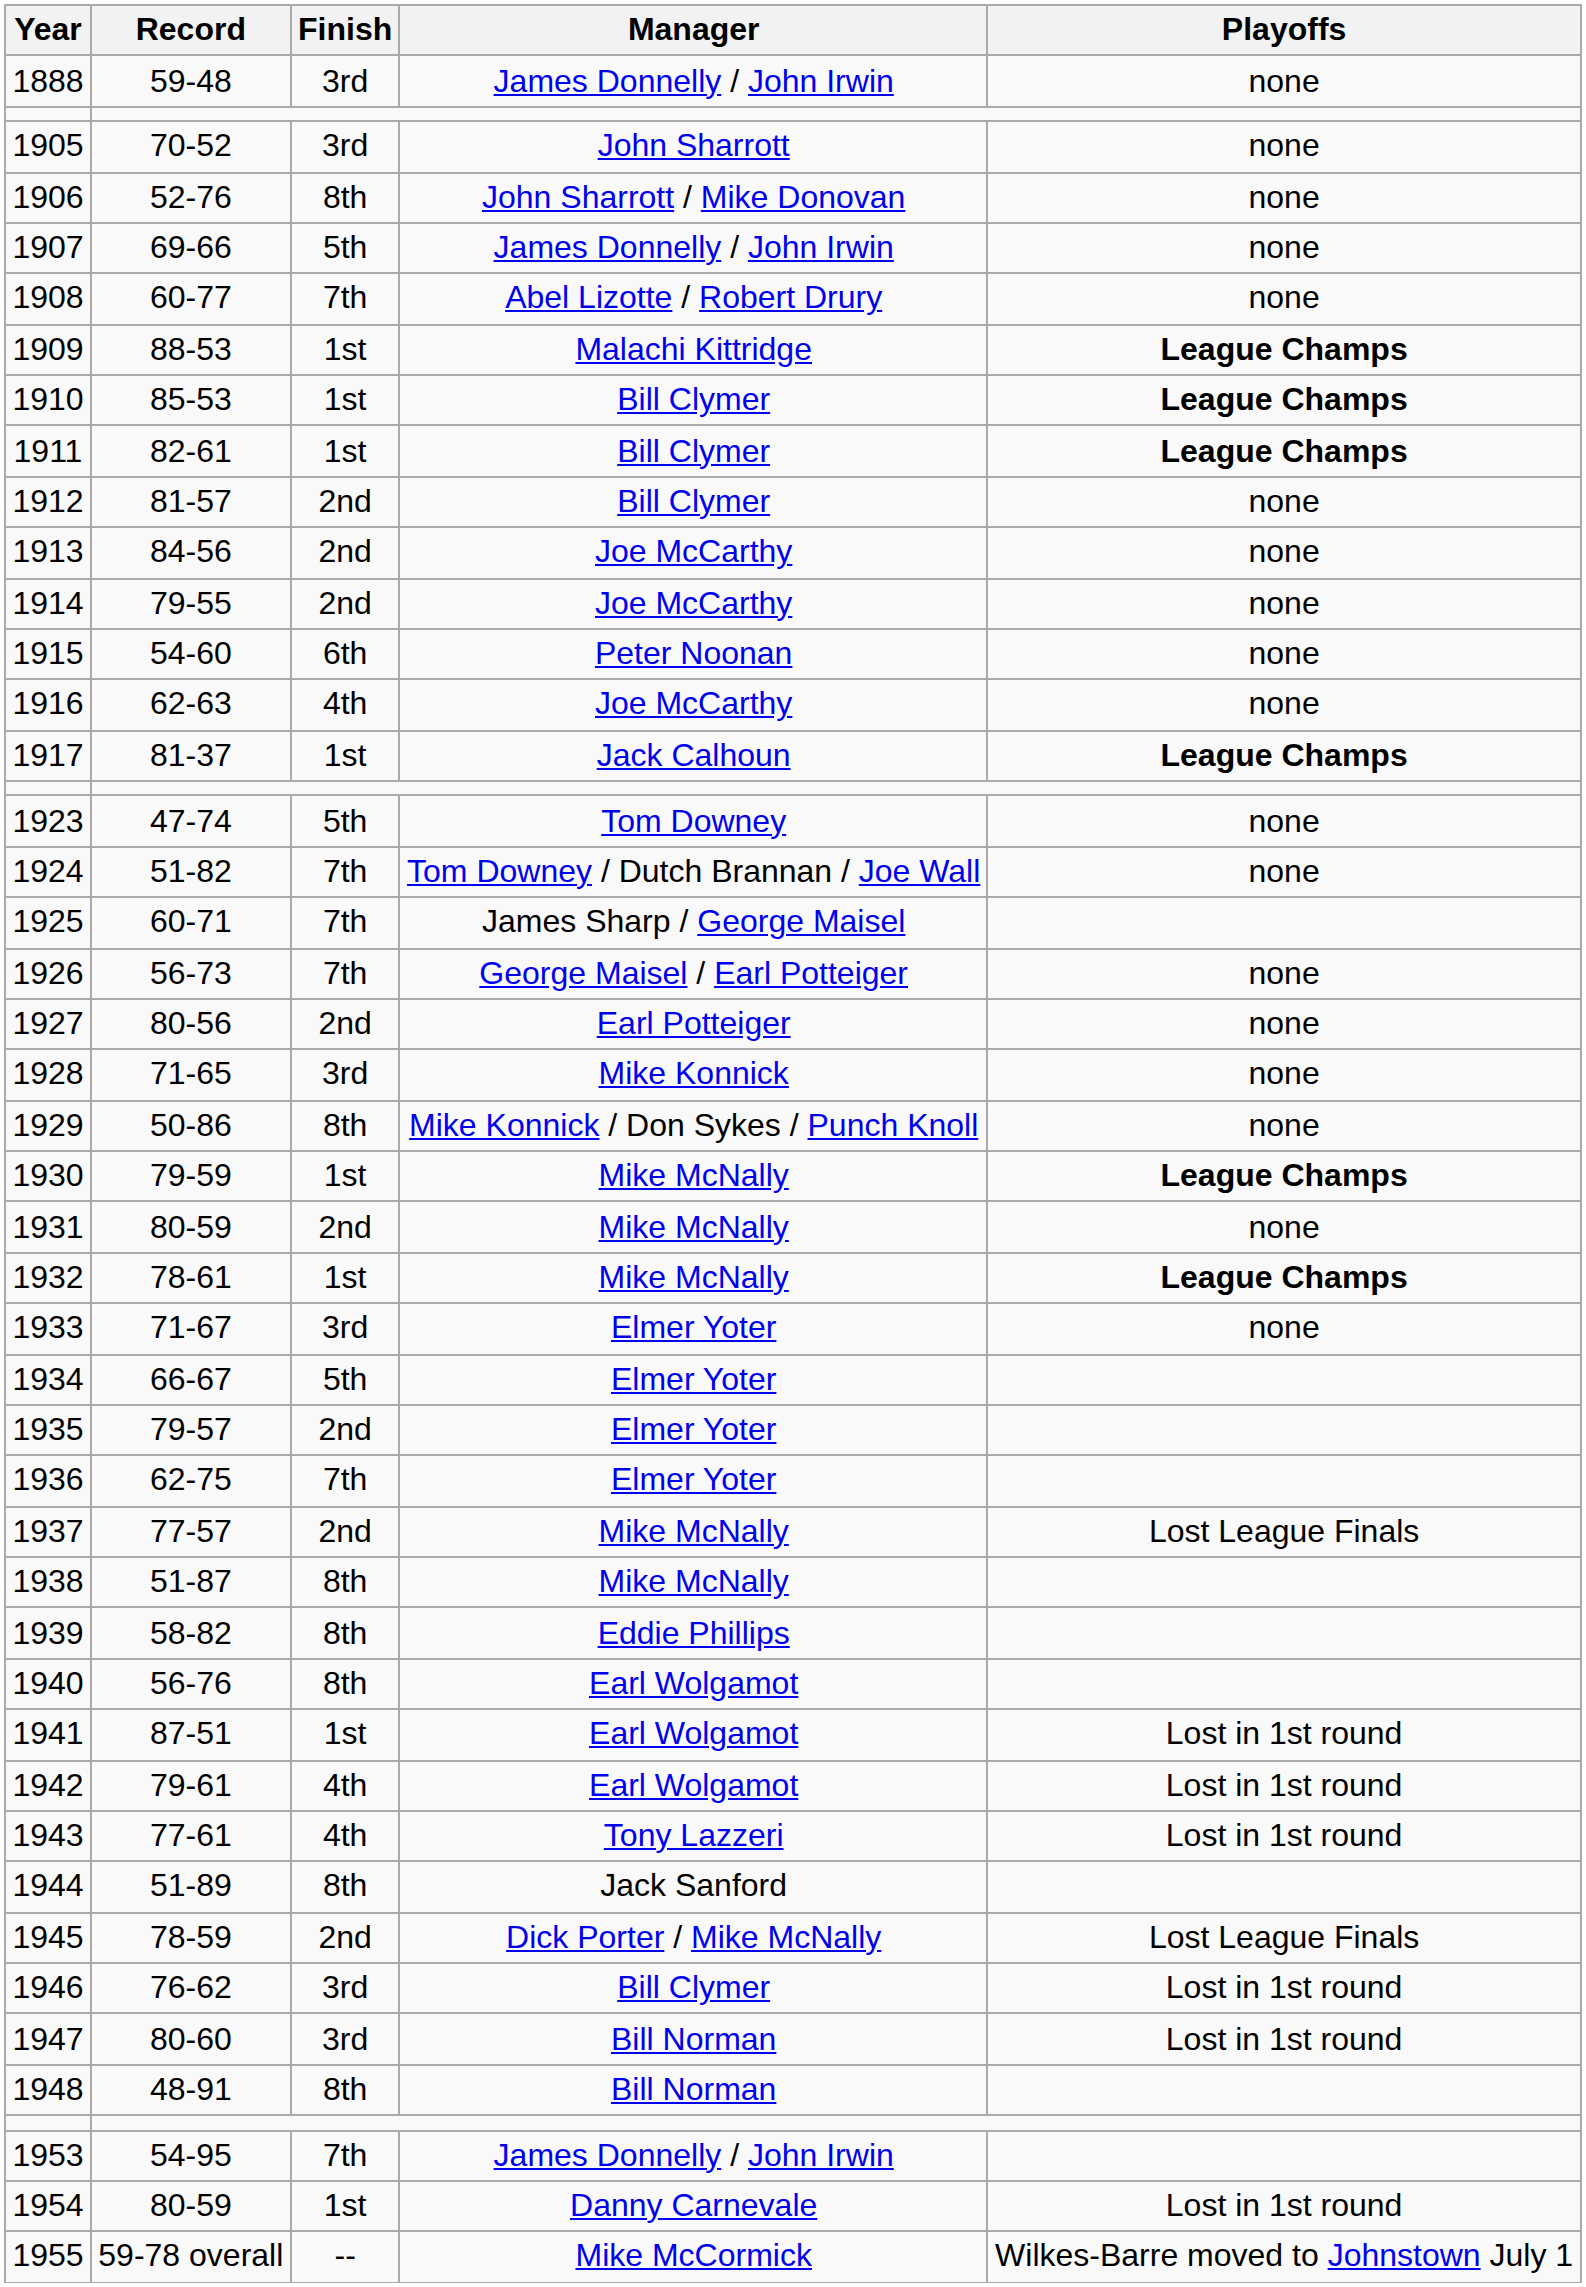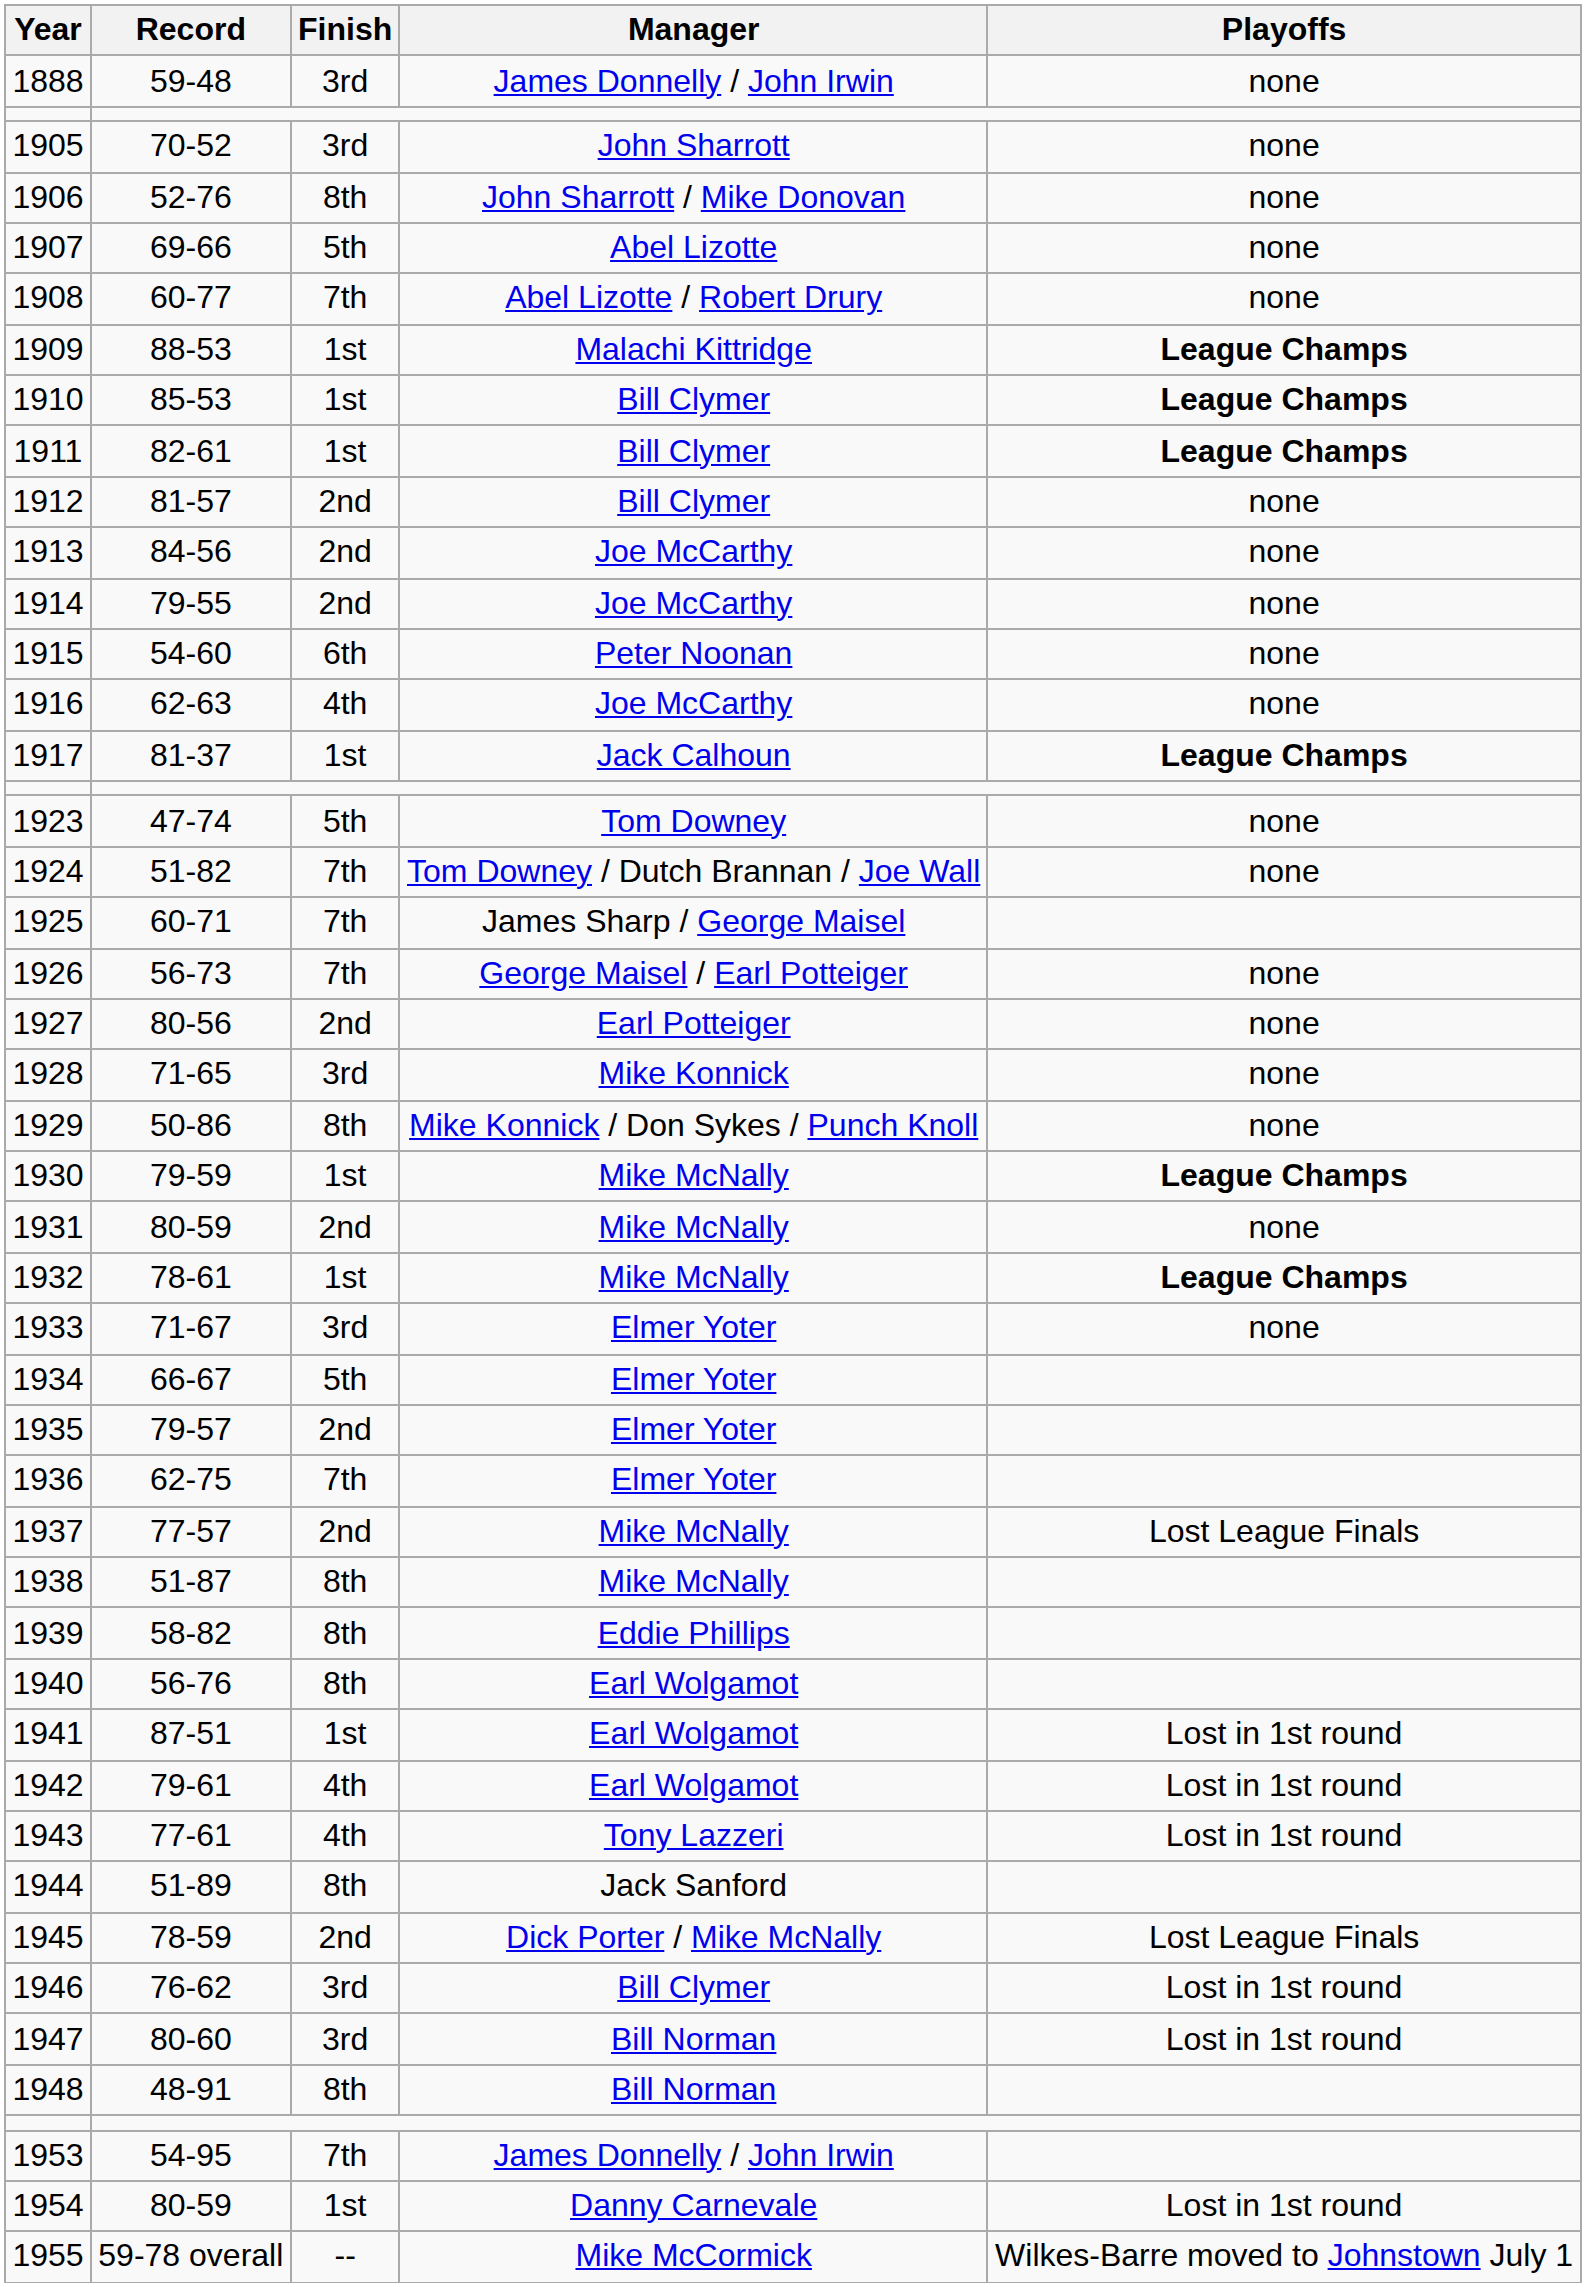 <table class="wikitable" style="text-align:center">
 <tr>
 <th>Year</th>
 <th>Record</th>
 <th>Finish</th>
 <th>Manager</th>
 <th>Playoffs</th>
 </tr>
 <tr>
 <td>1888</td>
 <td>59-48</td>
 <td>3rd</td>
 <td><a href='#'>James Donnelly</a> / <a href='#'>John Irwin</a></td>
 <td>none</td>
 </tr>
 <tr>
 <td></td>
 </tr>
 <tr>
 <td>1905</td>
 <td>70-52</td>
 <td>3rd</td>
 <td><a href='#'>John Sharrott</a></td>
 <td>none</td>
 </tr>
 <tr>
 <td>1906</td>
 <td>52-76</td>
 <td>8th</td>
 <td><a href='#'>John Sharrott</a> / <a href='#'>Mike Donovan</a></td>
 <td>none</td>
 </tr>
 <tr>
 <td>1907</td>
 <td>69-66</td>
 <td>5th</td>
-<td><a href='#'>James Donnelly</a> / <a href='#'>John Irwin</a></td>
+<td><a href='#'>Abel Lizotte</a></td>
 <td>none</td>
 </tr>
 <tr>
 <td>1908</td>
 <td>60-77</td>
 <td>7th</td>
 <td><a href='#'>Abel Lizotte</a> / <a href='#'>Robert Drury</a></td>
 <td>none</td>
 </tr>
 <tr>
 <td>1909</td>
 <td>88-53</td>
 <td>1st</td>
 <td><a href='#'>Malachi Kittridge</a></td>
 <td><strong>League Champs</strong></td>
 </tr>
 <tr>
 <td>1910</td>
 <td>85-53</td>
 <td>1st</td>
 <td><a href='#'>Bill Clymer</a></td>
 <td><strong>League Champs</strong></td>
 </tr>
 <tr>
 <td>1911</td>
 <td>82-61</td>
 <td>1st</td>
 <td><a href='#'>Bill Clymer</a></td>
 <td><strong>League Champs</strong></td>
 </tr>
 <tr>
 <td>1912</td>
 <td>81-57</td>
 <td>2nd</td>
 <td><a href='#'>Bill Clymer</a></td>
 <td>none</td>
 </tr>
 <tr>
 <td>1913</td>
 <td>84-56</td>
 <td>2nd</td>
 <td><a href='#'>Joe McCarthy</a></td>
 <td>none</td>
 </tr>
 <tr>
 <td>1914</td>
 <td>79-55</td>
 <td>2nd</td>
 <td><a href='#'>Joe McCarthy</a></td>
 <td>none</td>
 </tr>
 <tr>
 <td>1915</td>
 <td>54-60</td>
 <td>6th</td>
 <td><a href='#'>Peter Noonan</a></td>
 <td>none</td>
 </tr>
 <tr>
 <td>1916</td>
 <td>62-63</td>
 <td>4th</td>
 <td><a href='#'>Joe McCarthy</a></td>
 <td>none</td>
 </tr>
 <tr>
 <td>1917</td>
 <td>81-37</td>
 <td>1st</td>
 <td><a href='#'>Jack Calhoun</a></td>
 <td><strong>League Champs</strong></td>
 </tr>
 <tr>
 <td></td>
 </tr>
 <tr>
 <td>1923</td>
 <td>47-74</td>
 <td>5th</td>
 <td><a href='#'>Tom Downey</a></td>
 <td>none</td>
 </tr>
 <tr>
 <td>1924</td>
 <td>51-82</td>
 <td>7th</td>
 <td><a href='#'>Tom Downey</a> / Dutch Brannan / <a href='#'>Joe Wall</a></td>
 <td>none</td>
 </tr>
 <tr>
 <td>1925</td>
 <td>60-71</td>
 <td>7th</td>
 <td>James Sharp / <a href='#'>George Maisel</a></td>
 <td></td>
 </tr>
 <tr>
 <td>1926</td>
 <td>56-73</td>
 <td>7th</td>
 <td><a href='#'>George Maisel</a> / <a href='#'>Earl Potteiger</a></td>
 <td>none</td>
 </tr>
 <tr>
 <td>1927</td>
 <td>80-56</td>
 <td>2nd</td>
 <td><a href='#'>Earl Potteiger</a></td>
 <td>none</td>
 </tr>
 <tr>
 <td>1928</td>
 <td>71-65</td>
 <td>3rd</td>
 <td><a href='#'>Mike Konnick</a></td>
 <td>none</td>
 </tr>
 <tr>
 <td>1929</td>
 <td>50-86</td>
 <td>8th</td>
 <td><a href='#'>Mike Konnick</a> / Don Sykes / <a href='#'>Punch Knoll</a></td>
 <td>none</td>
 </tr>
 <tr>
 <td>1930</td>
 <td>79-59</td>
 <td>1st</td>
 <td><a href='#'>Mike McNally</a></td>
 <td><strong>League Champs</strong></td>
 </tr>
 <tr>
 <td>1931</td>
 <td>80-59</td>
 <td>2nd</td>
 <td><a href='#'>Mike McNally</a></td>
 <td>none</td>
 </tr>
 <tr>
 <td>1932</td>
 <td>78-61</td>
 <td>1st</td>
 <td><a href='#'>Mike McNally</a></td>
 <td><strong>League Champs</strong></td>
 </tr>
 <tr>
 <td>1933</td>
 <td>71-67</td>
 <td>3rd</td>
 <td><a href='#'>Elmer Yoter</a></td>
 <td>none</td>
 </tr>
 <tr>
 <td>1934</td>
 <td>66-67</td>
 <td>5th</td>
 <td><a href='#'>Elmer Yoter</a></td>
 <td></td>
 </tr>
 <tr>
 <td>1935</td>
 <td>79-57</td>
 <td>2nd</td>
 <td><a href='#'>Elmer Yoter</a></td>
 <td></td>
 </tr>
 <tr>
 <td>1936</td>
 <td>62-75</td>
 <td>7th</td>
 <td><a href='#'>Elmer Yoter</a></td>
 <td></td>
 </tr>
 <tr>
 <td>1937</td>
 <td>77-57</td>
 <td>2nd</td>
 <td><a href='#'>Mike McNally</a></td>
 <td>Lost League Finals</td>
 </tr>
 <tr>
 <td>1938</td>
 <td>51-87</td>
 <td>8th</td>
 <td><a href='#'>Mike McNally</a></td>
 <td></td>
 </tr>
 <tr>
 <td>1939</td>
 <td>58-82</td>
 <td>8th</td>
 <td><a href='#'>Eddie Phillips</a></td>
 <td></td>
 </tr>
 <tr>
 <td>1940</td>
 <td>56-76</td>
 <td>8th</td>
 <td><a href='#'>Earl Wolgamot</a></td>
 <td></td>
 </tr>
 <tr>
 <td>1941</td>
 <td>87-51</td>
 <td>1st</td>
 <td><a href='#'>Earl Wolgamot</a></td>
 <td>Lost in 1st round</td>
 </tr>
 <tr>
 <td>1942</td>
 <td>79-61</td>
 <td>4th</td>
 <td><a href='#'>Earl Wolgamot</a></td>
 <td>Lost in 1st round</td>
 </tr>
 <tr>
 <td>1943</td>
 <td>77-61</td>
 <td>4th</td>
 <td><a href='#'>Tony Lazzeri</a></td>
 <td>Lost in 1st round</td>
 </tr>
 <tr>
 <td>1944</td>
 <td>51-89</td>
 <td>8th</td>
 <td>Jack Sanford</td>
 <td></td>
 </tr>
 <tr>
 <td>1945</td>
 <td>78-59</td>
 <td>2nd</td>
 <td><a href='#'>Dick Porter</a> / <a href='#'>Mike McNally</a></td>
 <td>Lost League Finals</td>
 </tr>
 <tr>
 <td>1946</td>
 <td>76-62</td>
 <td>3rd</td>
 <td><a href='#'>Bill Clymer</a></td>
 <td>Lost in 1st round</td>
 </tr>
 <tr>
 <td>1947</td>
 <td>80-60</td>
 <td>3rd</td>
 <td><a href='#'>Bill Norman</a></td>
 <td>Lost in 1st round</td>
 </tr>
 <tr>
 <td>1948</td>
 <td>48-91</td>
 <td>8th</td>
 <td><a href='#'>Bill Norman</a></td>
 <td></td>
 </tr>
 <tr>
 <td></td>
 </tr>
 <tr>
 <td>1953</td>
 <td>54-95</td>
 <td>7th</td>
 <td><a href='#'>James Donnelly</a> / <a href='#'>John Irwin</a></td>
 <td></td>
 </tr>
 <tr>
 <td>1954</td>
 <td>80-59</td>
 <td>1st</td>
 <td><a href='#'>Danny Carnevale</a></td>
 <td>Lost in 1st round</td>
 </tr>
 <tr>
 <td>1955</td>
 <td>59-78 overall</td>
 <td>--</td>
 <td><a href='#'>Mike McCormick</a></td>
 <td>Wilkes-Barre moved to <a href='#'>Johnstown</a> July 1</td>
 </tr>
 <tr>
 </tr>
 </table>
